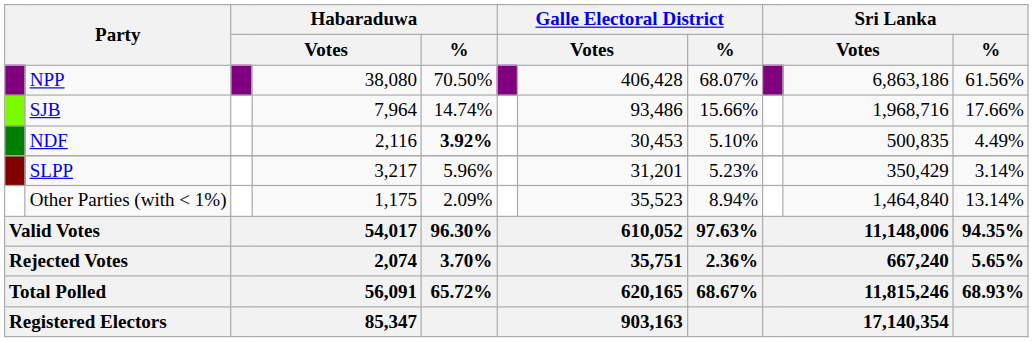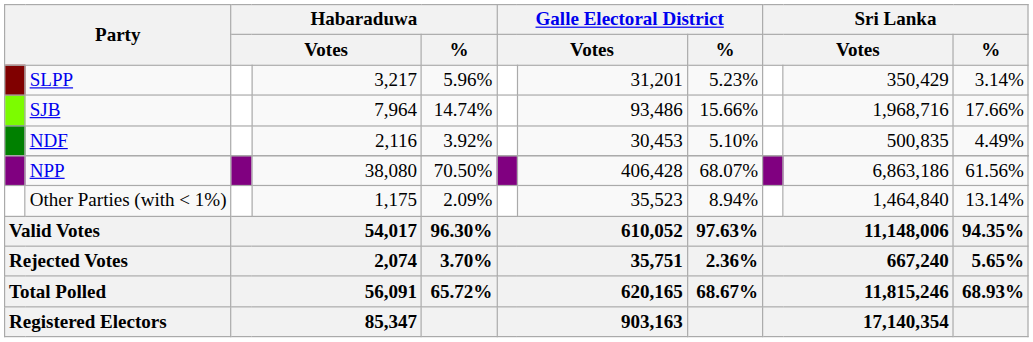 <table class="wikitable">
 <tr>
 <th colspan="2" width="144px"rowspan="2">Party</th>
 <th colspan="3" width="216px">Habaraduwa</th>
 <th colspan="3" width="216px"><a href='#'>Galle Electoral District</a></th>
 <th colspan="3" width="216px">Sri Lanka</th>
 </tr>
 <tr>
 <th colspan="2" width="144px">Votes</th>
 <th>%</th>
 <th colspan="2" width="144px">Votes</th>
 <th>%</th>
 <th colspan="2" width="144px">Votes</th>
 <th>%</th>
 </tr>
 <tr>
-<td style="background-color:purple;" width="10px"></td>
-<td style="text-align:left;"><a href='#'>NPP</a></td>
-<td style="background-color:purple;" width="10px"></td>
-<td style="text-align:right;">38,080</td>
-<td style="text-align:right;">70.50%</td>
-<td style="background-color:purple;" width="10px"></td>
-<td style="text-align:right;">406,428</td>
-<td style="text-align:right;">68.07%</td>
-<td style="background-color:purple;" width="10px"></td>
-<td style="text-align:right;">6,863,186</td>
-<td style="text-align:right;">61.56%</td>
+<td style="background-color:maroon;" width="10px"></td>
+<td style="text-align:left;"><a href='#'>SLPP</a></td>
+<td style="background-color:white;" width="10px"></td>
+<td style="text-align:right;">3,217</td>
+<td style="text-align:right;">5.96%</td>
+<td style="background-color:white;" width="10px"></td>
+<td style="text-align:right;">31,201</td>
+<td style="text-align:right;">5.23%</td>
+<td style="background-color:white;" width="10px"></td>
+<td style="text-align:right;">350,429</td>
+<td style="text-align:right;">3.14%</td>
 </tr>
 <tr>
 <td style="background-color:#7CFC00;" width="10px"></td>
 <td style="text-align:left;"><a href='#'>SJB</a></td>
 <td style="background-color:white;" width="10px"></td>
 <td style="text-align:right;">7,964</td>
 <td style="text-align:right;">14.74%</td>
 <td style="background-color:white;" width="10px"></td>
 <td style="text-align:right;">93,486</td>
 <td style="text-align:right;">15.66%</td>
 <td style="background-color:white;" width="10px"></td>
 <td style="text-align:right;">1,968,716</td>
 <td style="text-align:right;">17.66%</td>
 </tr>
 <tr>
 <td style="background-color:green;" width="10px"></td>
 <td style="text-align:left;"><a href='#'>NDF</a></td>
 <td style="background-color:white;" width="10px"></td>
 <td style="text-align:right;">2,116</td>
-<td style="text-align:right;"><strong>3.92%</strong></td>
+<td style="text-align:right;">3.92%</td>
 <td style="background-color:white;" width="10px"></td>
 <td style="text-align:right;">30,453</td>
 <td style="text-align:right;">5.10%</td>
 <td style="background-color:white;" width="10px"></td>
 <td style="text-align:right;">500,835</td>
 <td style="text-align:right;">4.49%</td>
 </tr>
 <tr>
 </tr>
 <tr>
-<td style="background-color:maroon;" width="10px"></td>
-<td style="text-align:left;"><a href='#'>SLPP</a></td>
-<td style="background-color:white;" width="10px"></td>
-<td style="text-align:right;">3,217</td>
-<td style="text-align:right;">5.96%</td>
-<td style="background-color:white;" width="10px"></td>
-<td style="text-align:right;">31,201</td>
-<td style="text-align:right;">5.23%</td>
-<td style="background-color:white;" width="10px"></td>
-<td style="text-align:right;">350,429</td>
-<td style="text-align:right;">3.14%</td>
+<td style="background-color:purple;" width="10px"></td>
+<td style="text-align:left;"><a href='#'>NPP</a></td>
+<td style="background-color:purple;" width="10px"></td>
+<td style="text-align:right;">38,080</td>
+<td style="text-align:right;">70.50%</td>
+<td style="background-color:purple;" width="10px"></td>
+<td style="text-align:right;">406,428</td>
+<td style="text-align:right;">68.07%</td>
+<td style="background-color:purple;" width="10px"></td>
+<td style="text-align:right;">6,863,186</td>
+<td style="text-align:right;">61.56%</td>
 </tr>
 <tr>
 <td style="background-color:white;" width="10px"></td>
 <td style="text-align:left;">Other Parties (with < 1%)</td>
 <td style="background-color:white;" width="10px"></td>
 <td style="text-align:right;">1,175</td>
 <td style="text-align:right;">2.09%</td>
 <td style="background-color:white;" width="10px"></td>
 <td style="text-align:right;">35,523</td>
 <td style="text-align:right;">8.94%</td>
 <td style="background-color:white;" width="10px"></td>
 <td style="text-align:right;">1,464,840</td>
 <td style="text-align:right;">13.14%</td>
 </tr>
 <tr>
 <th colspan="2" width="144px"style="text-align:left;">Valid Votes</th>
 <th style="text-align:right;"colspan="2" width="144px">54,017</th>
 <th style="text-align:right;">96.30%</th>
 <th style="text-align:right;"colspan="2" width="144px">610,052</th>
 <th style="text-align:right;">97.63%</th>
 <th style="text-align:right;"colspan="2" width="144px">11,148,006</th>
 <th style="text-align:right;">94.35%</th>
 </tr>
 <tr>
 <th colspan="2" width="144px"style="text-align:left;">Rejected Votes</th>
 <th style="text-align:right;"colspan="2" width="144px">2,074</th>
 <th style="text-align:right;">3.70%</th>
 <th style="text-align:right;"colspan="2" width="144px">35,751</th>
 <th style="text-align:right;">2.36%</th>
 <th style="text-align:right;"colspan="2" width="144px">667,240</th>
 <th style="text-align:right;">5.65%</th>
 </tr>
 <tr>
 <th colspan="2" width="144px"style="text-align:left;">Total Polled</th>
 <th style="text-align:right;"colspan="2" width="144px">56,091</th>
 <th style="text-align:right;">65.72%</th>
 <th style="text-align:right;"colspan="2" width="144px">620,165</th>
 <th style="text-align:right;">68.67%</th>
 <th style="text-align:right;"colspan="2" width="144px">11,815,246</th>
 <th style="text-align:right;">68.93%</th>
 </tr>
 <tr>
 <th colspan="2" width="144px"style="text-align:left;">Registered Electors</th>
 <th style="text-align:right;"colspan="2" width="144px">85,347</th>
 <th></th>
 <th style="text-align:right;"colspan="2" width="144px">903,163</th>
 <th></th>
 <th style="text-align:right;"colspan="2" width="144px">17,140,354</th>
 <th></th>
 </tr>
 </table>
